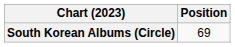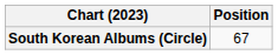 <table class="wikitable plainrowheaders" style="text-align:center">
 <tr>
 <th scope="col">Chart (2023)</th>
 <th scope="col">Position</th>
 </tr>
 <tr>
 <th scope="row">South Korean Albums (Circle)</th>
-<td>69</td>
+<td>67</td>
 </tr>
 </table>
